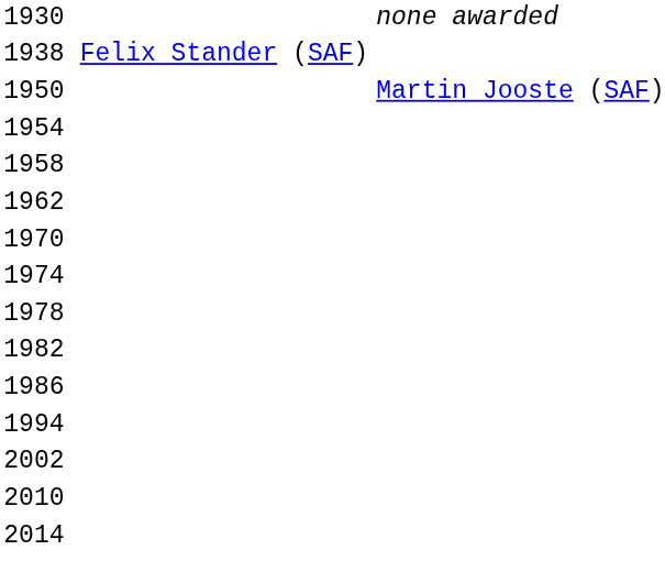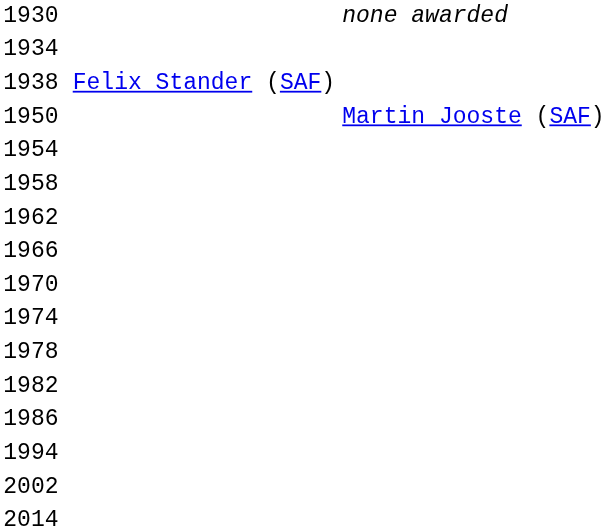 <table>
 <tr>
 <td>1930</td>
 <td></td>
 <td></td>
 <td><em>none awarded</em></td>
+</tr>
+<tr>
+<td>1934</td>
+<td></td>
+<td></td>
+<td></td>
 </tr>
 <tr>
 <td>1938</td>
 <td></td>
 <td> <a href='#'>Felix Stander</a> <span>(<a href='#'>SAF</a>)</span></td>
 <td></td>
 </tr>
 <tr>
 <td>1950</td>
 <td></td>
 <td></td>
 <td> <a href='#'>Martin Jooste</a> <span>(<a href='#'>SAF</a>)</span></td>
 </tr>
 <tr>
 <td>1954</td>
 <td></td>
 <td></td>
 <td></td>
 </tr>
 <tr>
 <td>1958</td>
 <td></td>
 <td></td>
 <td></td>
 </tr>
 <tr>
 <td>1962</td>
+<td></td>
+<td></td>
+<td></td>
+</tr>
+<tr>
+<td>1966</td>
 <td></td>
 <td></td>
 <td></td>
 </tr>
 <tr>
 <td>1970</td>
 <td></td>
 <td></td>
 <td></td>
 </tr>
 <tr>
 <td>1974</td>
 <td></td>
 <td></td>
 <td></td>
 </tr>
 <tr>
 <td>1978</td>
 <td></td>
 <td></td>
 <td></td>
 </tr>
 <tr>
 <td>1982</td>
 <td></td>
 <td></td>
 <td></td>
 </tr>
 <tr>
 <td>1986</td>
 <td></td>
 <td></td>
 <td></td>
 </tr>
 <tr>
 <td>1994</td>
 <td></td>
 <td></td>
 <td></td>
 </tr>
 <tr>
 <td>2002</td>
 <td></td>
 <td></td>
 <td></td>
 </tr>
 <tr>
-<td>2010<br></td>
-<td></td>
-<td></td>
-<td></td>
-</tr>
-<tr>
 <td rowspan=2>2014<br></td>
 <td rowspan=2></td>
 <td rowspan=2></td>
 <td></td>
 </tr>
 <tr>
 <td></td>
 </tr>
 </table>
